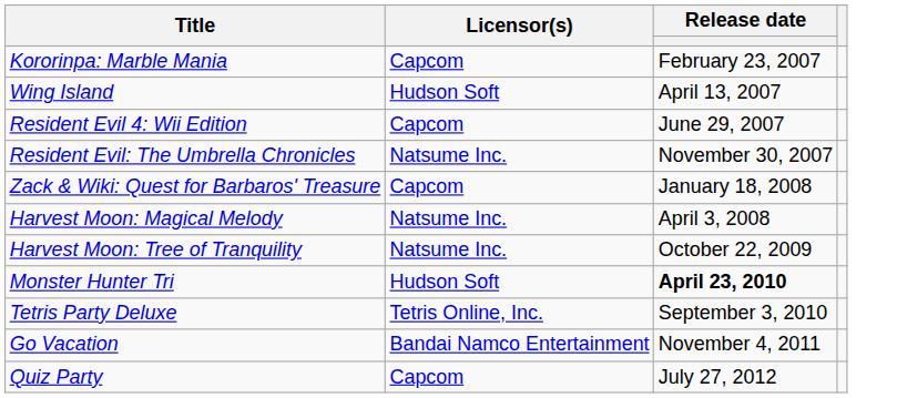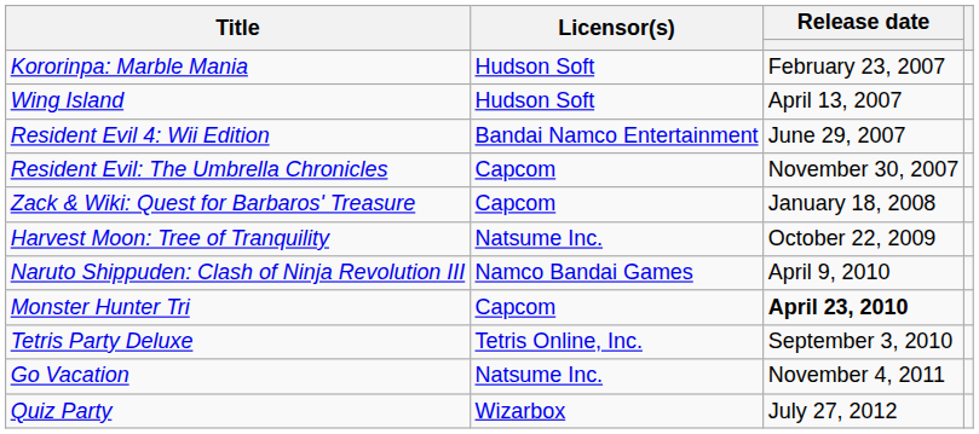 <table class="wikitable plainrowheaders sortable">
 <tr>
 <th rowspan="2">Title</th>
 <th rowspan="2">Licensor(s)</th>
 <th colspan="1">Release date</th>
 <th rowspan="2" class="unsortable"></th>
 </tr>
 <tr>
 <th data-sort-type="date"></th>
 </tr>
 <tr>
 <td><em><a href='#'>Kororinpa: Marble Mania</a></em></td>
-<td><a href='#'>Capcom</a></td>
+<td><a href='#'>Hudson Soft</a></td>
 <td>February 23, 2007</td>
 <td></td>
 </tr>
 <tr>
 <td><em><a href='#'>Wing Island</a></em></td>
 <td><a href='#'>Hudson Soft</a></td>
 <td>April 13, 2007</td>
 <td></td>
 </tr>
 <tr>
 <td><em><a href='#'>Resident Evil 4: Wii Edition</a></em></td>
-<td><a href='#'>Capcom</a></td>
+<td><a href='#'>Bandai Namco Entertainment</a></td>
 <td>June 29, 2007</td>
 <td></td>
 </tr>
 <tr>
 <td><em><a href='#'>Resident Evil: The Umbrella Chronicles</a></em></td>
-<td><a href='#'>Natsume Inc.</a></td>
+<td><a href='#'>Capcom</a></td>
 <td>November 30, 2007</td>
 <td></td>
 </tr>
 <tr>
 <td><em><a href='#'>Zack & Wiki: Quest for Barbaros' Treasure</a></em></td>
 <td><a href='#'>Capcom</a></td>
 <td>January 18, 2008</td>
 <td></td>
 </tr>
 <tr>
-<td><em><a href='#'>Harvest Moon: Magical Melody</a></em></td>
-<td><a href='#'>Natsume Inc.</a></td>
-<td>April 3, 2008</td>
-<td></td>
-</tr>
-<tr>
 <td><em><a href='#'>Harvest Moon: Tree of Tranquility</a></em></td>
 <td><a href='#'>Natsume Inc.</a></td>
 <td>October 22, 2009</td>
 <td></td>
 </tr>
 <tr>
+<td><em><a href='#'>Naruto Shippuden: Clash of Ninja Revolution III</a></em></td>
+<td><a href='#'>Namco Bandai Games</a></td>
+<td>April 9, 2010</td>
+<td></td>
+</tr>
+<tr>
 <td><em><a href='#'>Monster Hunter Tri</a></em></td>
-<td><a href='#'>Hudson Soft</a></td>
+<td><a href='#'>Capcom</a></td>
 <td><strong>April 23, 2010</strong></td>
 <td></td>
 </tr>
 <tr>
 <td><em><a href='#'>Tetris Party Deluxe</a></em></td>
 <td><a href='#'>Tetris Online, Inc.</a></td>
 <td>September 3, 2010</td>
 <td></td>
 </tr>
 <tr>
 <td><em><a href='#'>Go Vacation</a></em></td>
-<td><a href='#'>Bandai Namco Entertainment</a></td>
+<td><a href='#'>Natsume Inc.</a></td>
 <td>November 4, 2011</td>
 <td></td>
 </tr>
 <tr>
 <td><em><a href='#'>Quiz Party</a></em></td>
-<td><a href='#'>Capcom</a></td>
+<td><a href='#'>Wizarbox</a></td>
 <td>July 27, 2012</td>
 <td></td>
 </tr>
 </table>
